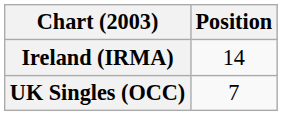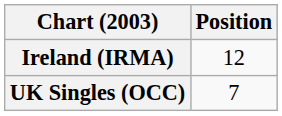 <table class="wikitable plainrowheaders" style="text-align:center">
 <tr>
 <th scope="col">Chart (2003)</th>
 <th scope="col">Position</th>
 </tr>
 <tr>
 <th scope="row">Ireland (IRMA)</th>
-<td>14</td>
+<td>12</td>
 </tr>
 <tr>
 <th scope="row">UK Singles (OCC)</th>
 <td>7</td>
 </tr>
 </table>
